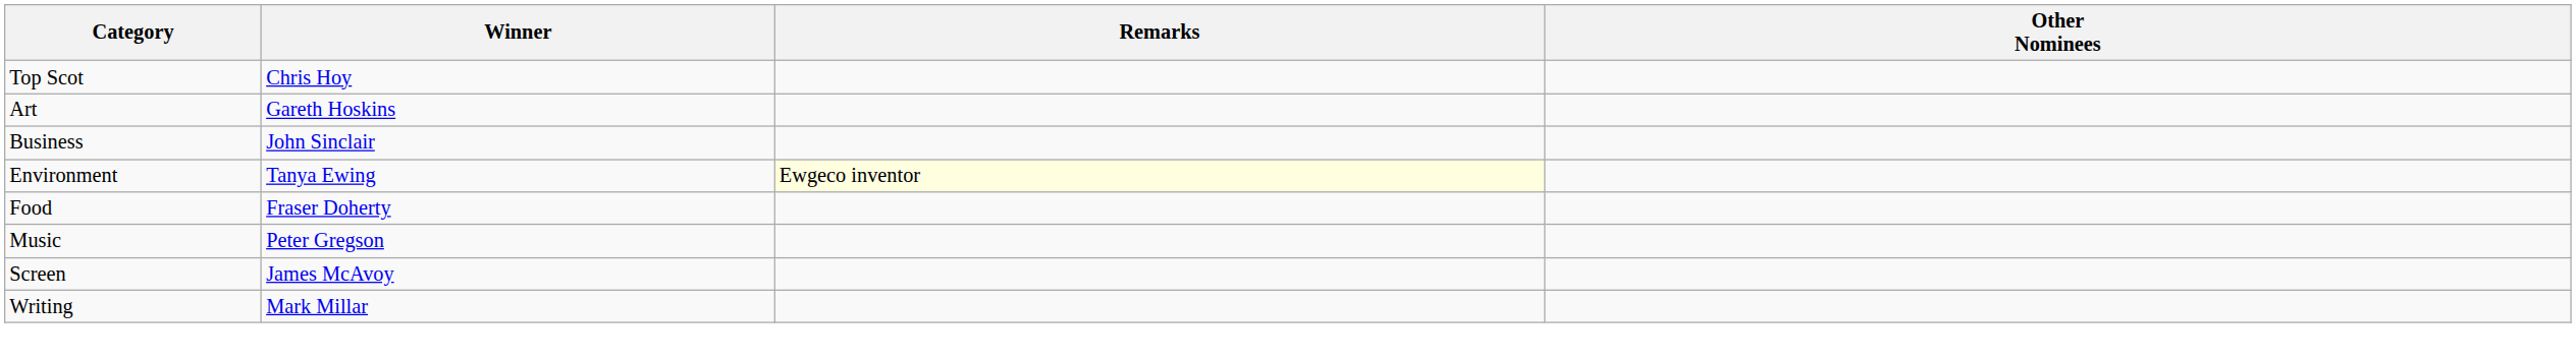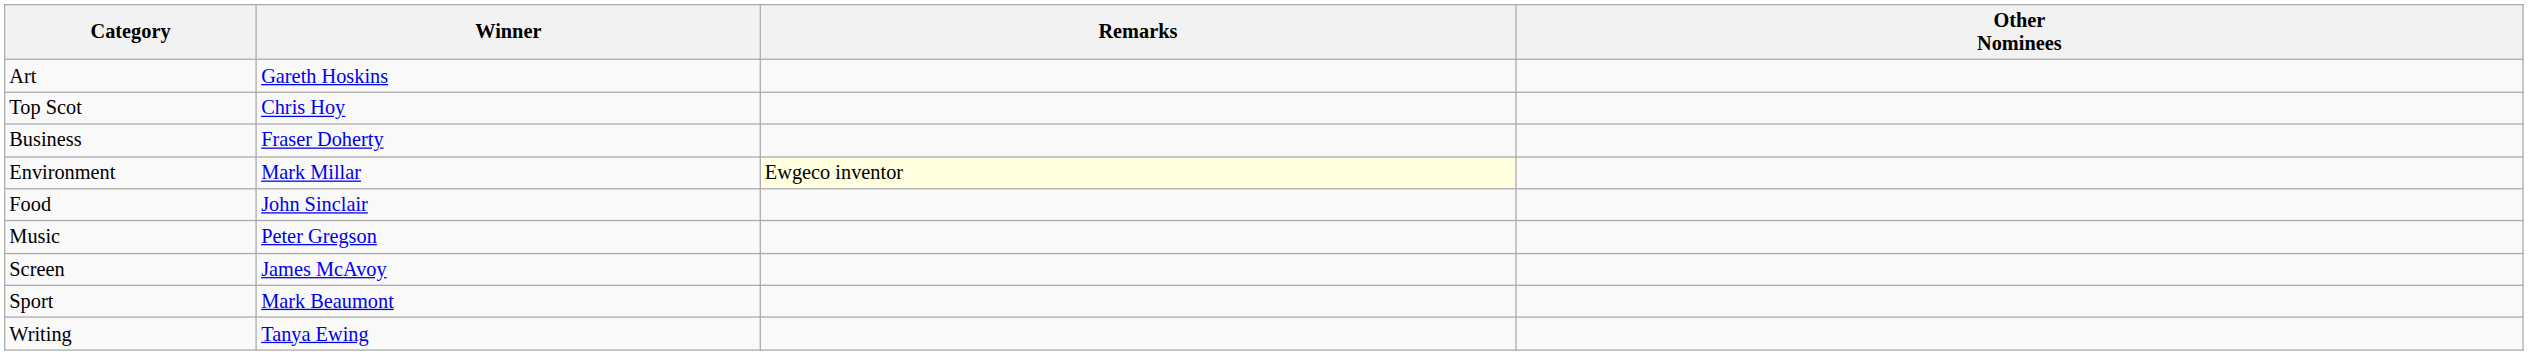 <table class="wikitable sortable" style="width:100%; height:100px;">
 <tr>
 <th style="width:10%;">Category</th>
 <th style="width:20%;">Winner</th>
 <th style="width:30%;">Remarks</th>
 <th style="width:40%;">Other<br>Nominees</th>
 </tr>
 <tr>
+<td>Art</td>
+<td><a href='#'>Gareth Hoskins</a></td>
+<td></td>
+<td></td>
+</tr>
+<tr>
 <td>Top Scot</td>
 <td><a href='#'>Chris Hoy</a></td>
 <td></td>
 <td></td>
 </tr>
 <tr>
-<td>Art</td>
-<td><a href='#'>Gareth Hoskins</a></td>
-<td></td>
-<td></td>
-</tr>
-<tr>
 <td>Business</td>
-<td><a href='#'>John Sinclair</a></td>
+<td><a href='#'>Fraser Doherty</a></td>
 <td></td>
 <td></td>
 </tr>
 <tr>
 <td>Environment</td>
-<td><a href='#'>Tanya Ewing</a></td>
+<td><a href='#'>Mark Millar</a></td>
 <td style="background: lightyellow;">Ewgeco inventor</td>
 <td></td>
 </tr>
 <tr>
 <td>Food</td>
-<td><a href='#'>Fraser Doherty</a></td>
+<td><a href='#'>John Sinclair</a></td>
 <td></td>
 <td></td>
 </tr>
 <tr>
 <td>Music</td>
 <td><a href='#'>Peter Gregson</a></td>
 <td></td>
 <td></td>
 </tr>
 <tr>
 <td>Screen</td>
 <td><a href='#'>James McAvoy</a></td>
 <td></td>
 <td></td>
 </tr>
 <tr>
+<td>Sport</td>
+<td><a href='#'>Mark Beaumont</a></td>
+<td></td>
+<td></td>
+</tr>
+<tr>
 <td>Writing</td>
-<td><a href='#'>Mark Millar</a></td>
+<td><a href='#'>Tanya Ewing</a></td>
 <td></td>
 <td></td>
 </tr>
 </table>
